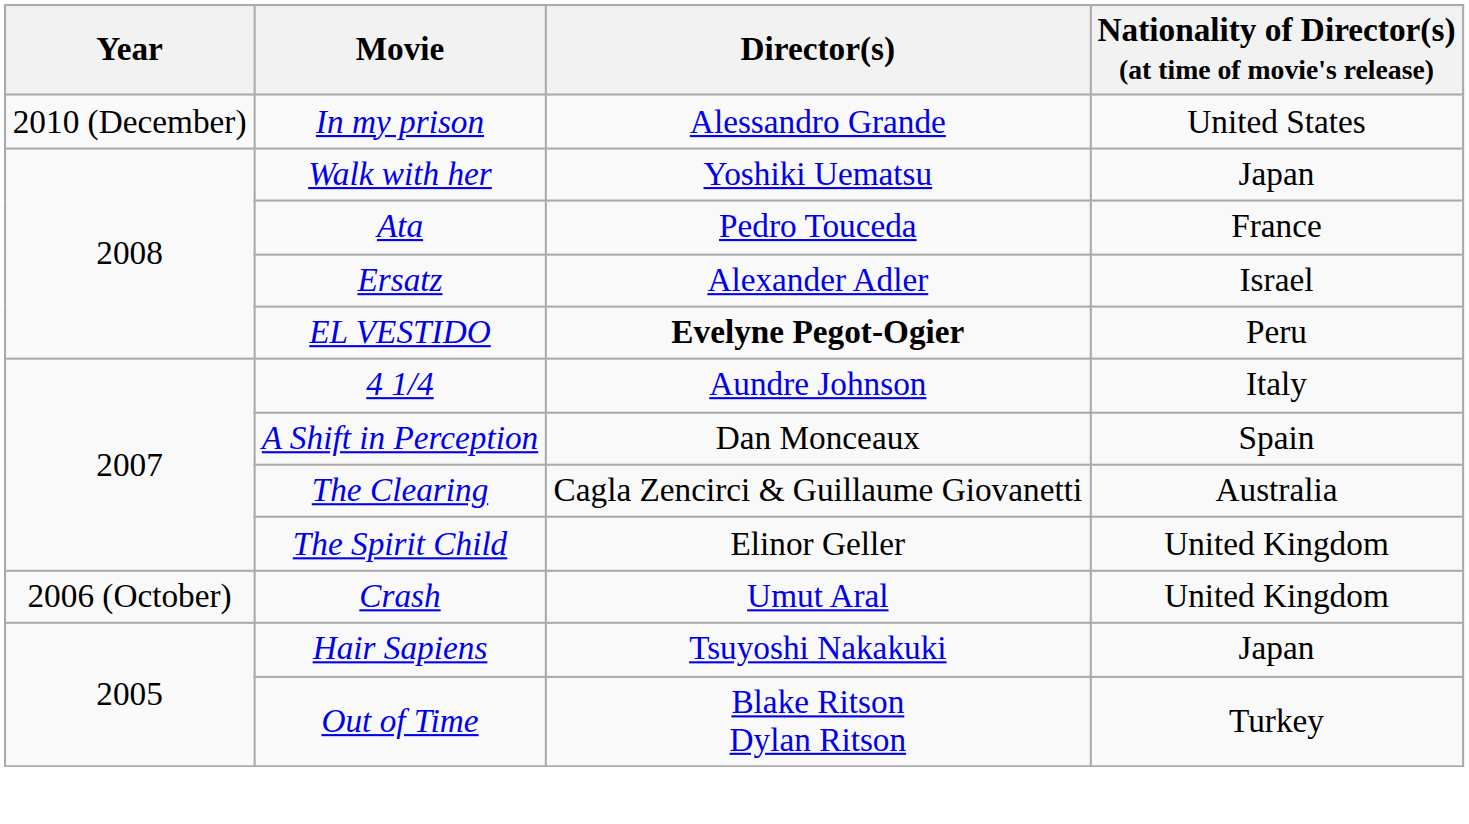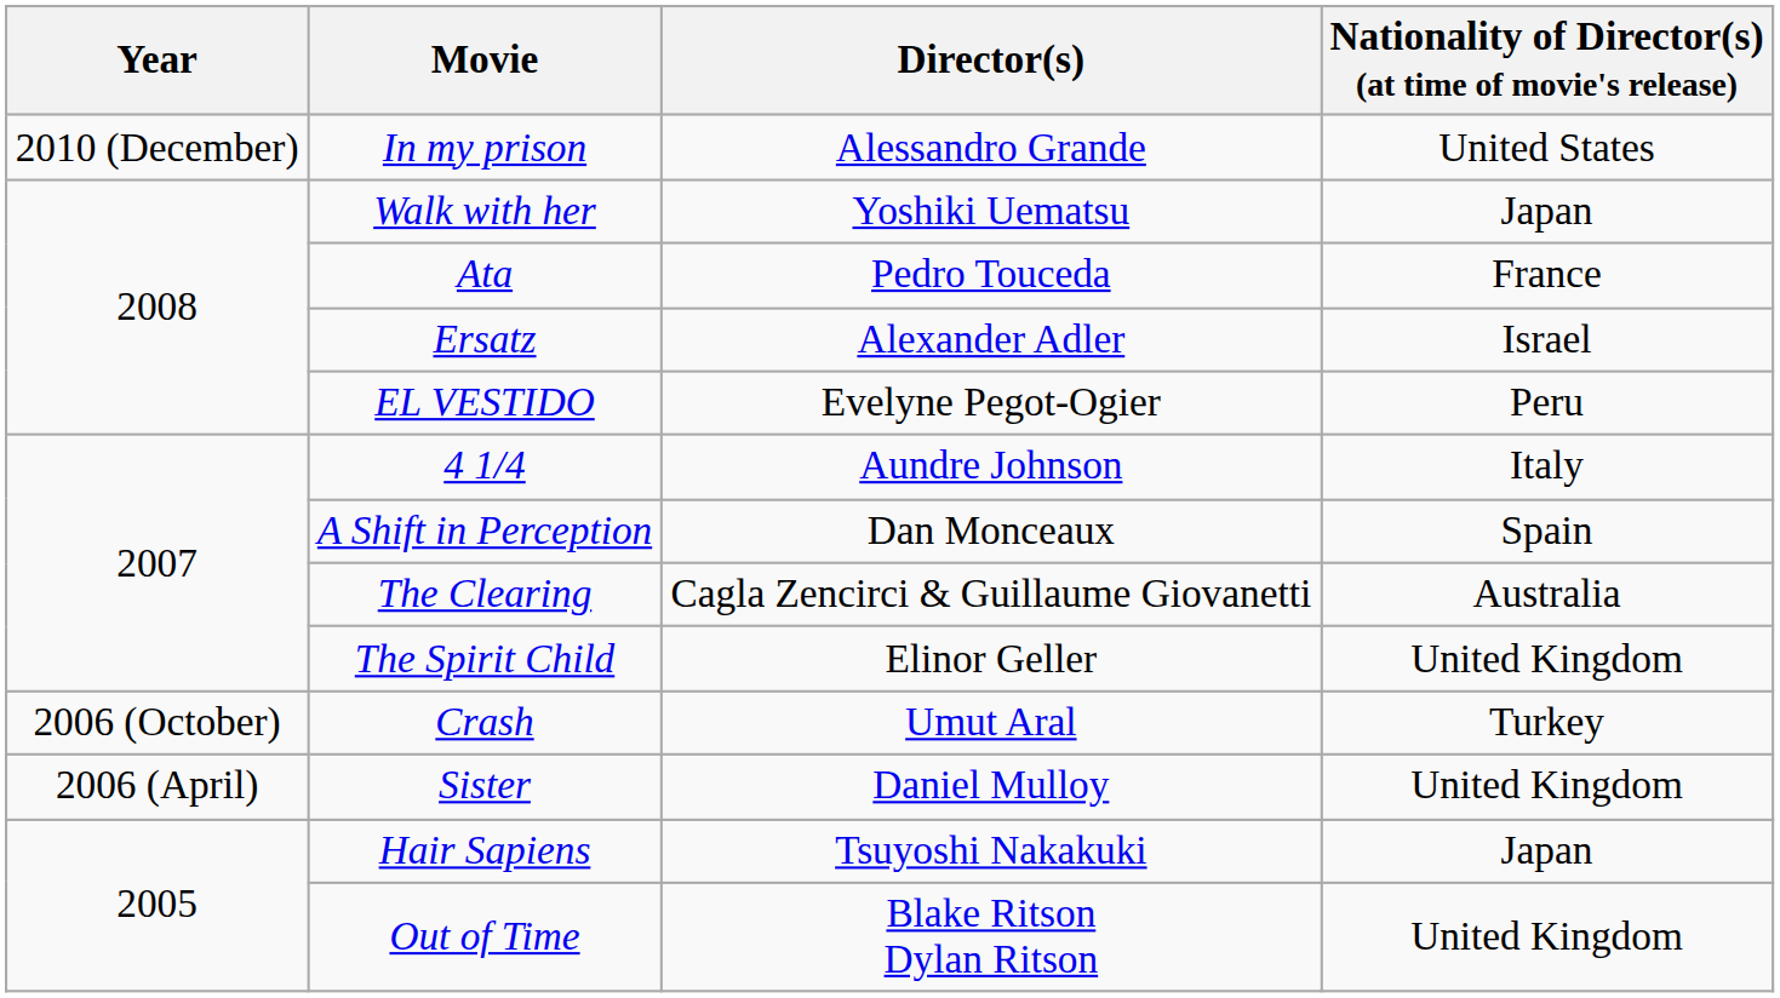 <table class="wikitable" style="text-align:center">
 <tr>
 <th>Year</th>
 <th>Movie</th>
 <th>Director(s)</th>
 <th>Nationality of Director(s)<br><small>(at time of movie's release)</small></th>
 </tr>
 <tr>
 <td>2010 (December)</td>
 <td><em><a href='#'>In my prison</a></em></td>
 <td><a href='#'>Alessandro Grande</a></td>
 <td>United States</td>
 </tr>
 <tr>
 <td rowspan = 4>2008</td>
 <td><em><a href='#'>Walk with her</a></em></td>
 <td><a href='#'>Yoshiki Uematsu</a></td>
 <td>Japan</td>
 </tr>
 <tr>
 <td><em><a href='#'>Ata</a></em></td>
 <td><a href='#'>Pedro Touceda</a></td>
 <td>France</td>
 </tr>
 <tr>
 <td><em><a href='#'>Ersatz</a></em></td>
 <td><a href='#'>Alexander Adler</a></td>
 <td>Israel</td>
 </tr>
 <tr>
 <td><em><a href='#'>EL VESTIDO</a></em></td>
-<td><strong>Evelyne Pegot-Ogier</strong></td>
+<td>Evelyne Pegot-Ogier</td>
 <td>Peru</td>
 </tr>
 <tr>
 <td rowspan = 4>2007</td>
 <td><em><a href='#'>4 1/4</a></em></td>
 <td><a href='#'>Aundre Johnson</a></td>
 <td>Italy</td>
 </tr>
 <tr>
 <td><em><a href='#'>A Shift in Perception</a></em></td>
 <td>Dan Monceaux</td>
 <td>Spain</td>
 </tr>
 <tr>
 <td><em><a href='#'>The Clearing</a></em></td>
 <td>Cagla Zencirci & Guillaume Giovanetti</td>
 <td>Australia</td>
 </tr>
 <tr>
 <td><em><a href='#'>The Spirit Child</a></em></td>
 <td>Elinor Geller</td>
 <td>United Kingdom</td>
 </tr>
 <tr>
 <td>2006 (October)</td>
 <td><em><a href='#'>Crash</a></em></td>
 <td><a href='#'>Umut Aral</a></td>
+<td>Turkey</td>
+</tr>
+<tr>
+<td>2006 (April)</td>
+<td><em><a href='#'>Sister</a></em></td>
+<td><a href='#'>Daniel Mulloy</a></td>
 <td>United Kingdom</td>
 </tr>
 <tr>
 <td rowspan=2>2005</td>
 <td><em><a href='#'>Hair Sapiens</a></em></td>
 <td><a href='#'>Tsuyoshi Nakakuki</a></td>
 <td>Japan</td>
 </tr>
 <tr>
 <td><em><a href='#'>Out of Time</a></em></td>
 <td><a href='#'>Blake Ritson</a> <br> <a href='#'>Dylan Ritson</a></td>
-<td>Turkey</td>
+<td>United Kingdom</td>
 </tr>
 </table>
